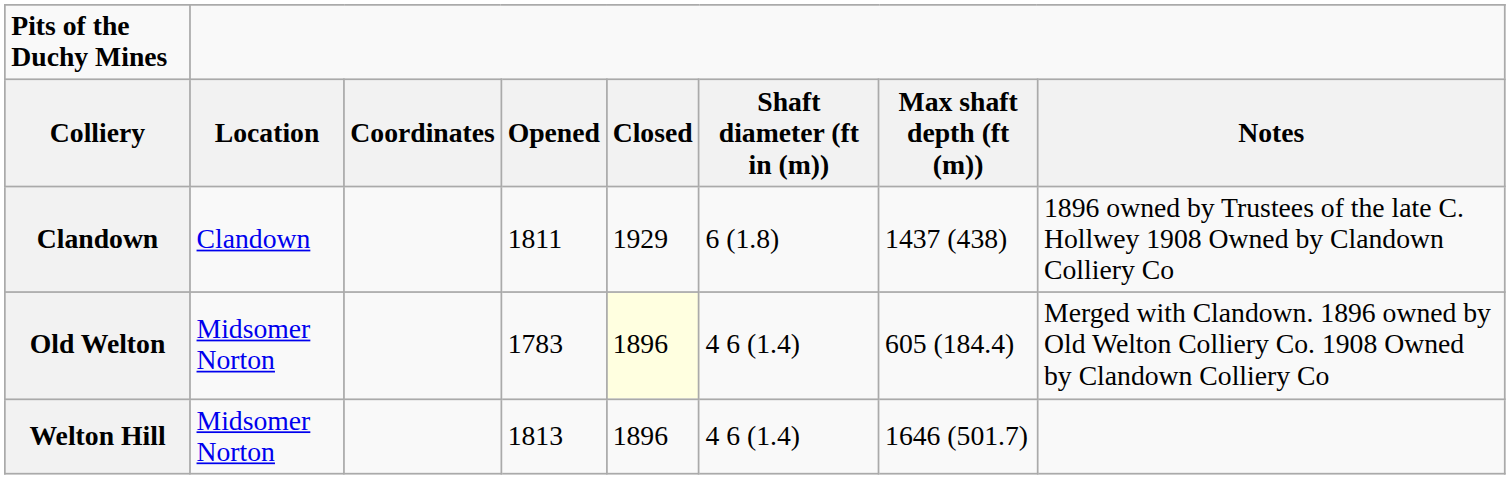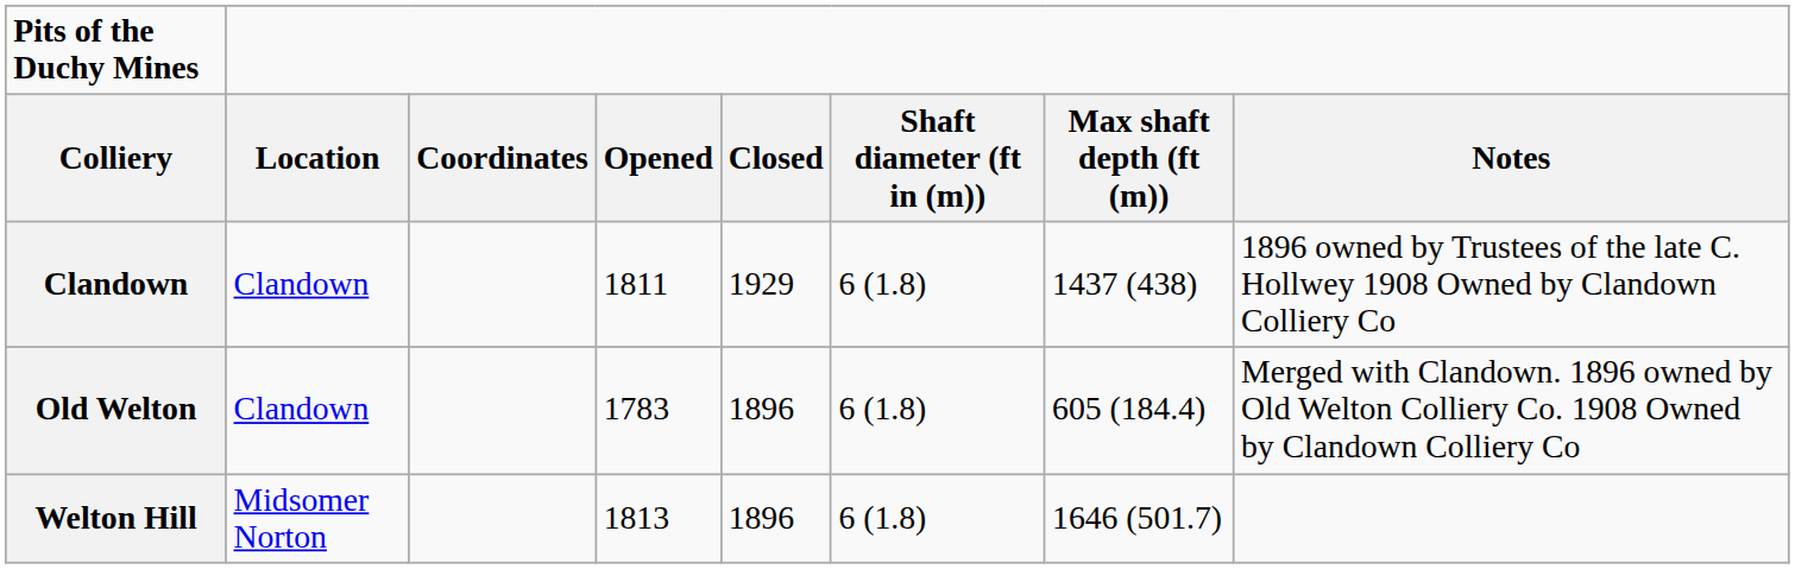 <table class="wikitable collapsible collapsed">
 <tr>
 <td><strong>Pits of the Duchy Mines</strong></td>
 </tr>
 <tr>
 <th scope="col">Colliery</th>
 <th scope="col">Location</th>
 <th scope="col">Coordinates</th>
 <th scope="col">Opened</th>
 <th scope="col">Closed</th>
 <th scope="col">Shaft diameter (ft in (m))</th>
 <th scope="col">Max shaft depth (ft (m))</th>
 <th scope="col">Notes</th>
 </tr>
 <tr>
 <th scope="row">Clandown</th>
 <td><a href='#'>Clandown</a></td>
 <td></td>
 <td>1811</td>
 <td>1929</td>
 <td>6 (1.8)</td>
 <td>1437 (438)</td>
 <td>1896 owned by Trustees of the late C. Hollwey 1908 Owned by Clandown Colliery Co</td>
 </tr>
 <tr>
 <th scope="row">Old Welton</th>
-<td><a href='#'>Midsomer Norton</a></td>
+<td><a href='#'>Clandown</a></td>
 <td></td>
 <td>1783</td>
-<td style="background: lightyellow;">1896</td>
-<td>4 6 (1.4)</td>
+<td>1896</td>
+<td>6 (1.8)</td>
 <td>605 (184.4)</td>
 <td>Merged with Clandown. 1896 owned by Old Welton Colliery Co. 1908 Owned by Clandown Colliery Co</td>
 </tr>
 <tr>
 <th scope="row">Welton Hill</th>
 <td><a href='#'>Midsomer Norton</a></td>
 <td></td>
 <td>1813</td>
 <td>1896</td>
-<td>4 6 (1.4)</td>
+<td>6 (1.8)</td>
 <td>1646 (501.7)</td>
 <td></td>
 </tr>
 </table>
